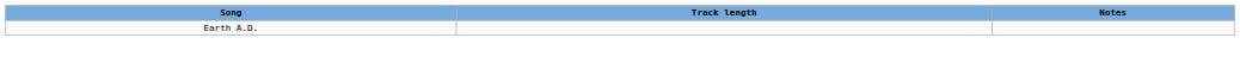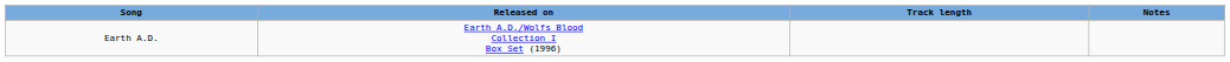 <table class="wikitable" style="margin:0.5em auto; clear:both; font-size:.9em; text-align:center; width:100%">
 <tr>
 <th style="background: #7ad;">Song</th>
+<th style="background: #7ad;">Released on</th>
 <th style="background: #7ad;">Track length</th>
 <th style="background: #7ad;">Notes</th>
 </tr>
 <tr>
 <td>Earth A.D.</td>
+<td><a href='#'>Earth A.D./Wolfs Blood</a><br><a href='#'>Collection I</a><br><a href='#'>Box Set</a> (1996)</td>
 <td></td>
 <td></td>
 </tr>
 </table>
